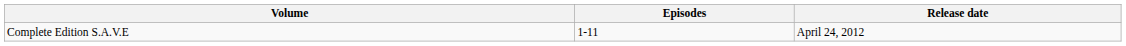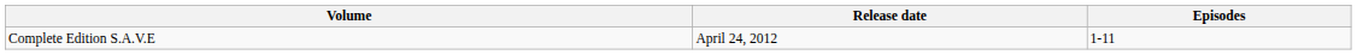 <table class="wikitable" style="text-align: left; width: 98%;">
 <tr>
 <th>Volume</th>
+<th>Release date</th>
 <th>Episodes</th>
-<th>Release date</th>
 </tr>
 <tr>
 <td>Complete Edition S.A.V.E</td>
+<td>April 24, 2012</td>
 <td>1-11</td>
-<td>April 24, 2012</td>
 </tr>
 </table>
